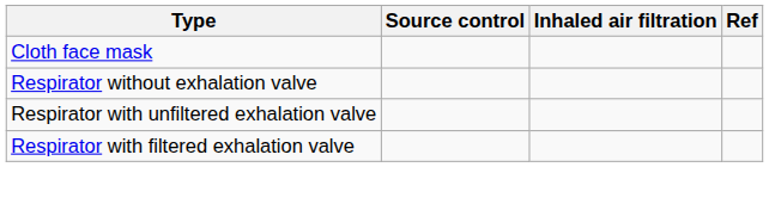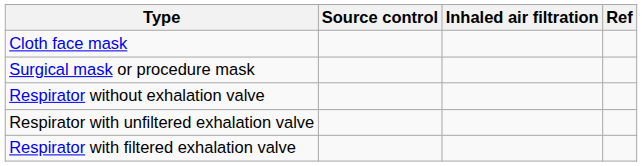 <table class=wikitable style="margin-left: auto; margin-right: auto; border: none;">
 <tr>
 <th>Type</th>
 <th>Source control</th>
 <th>Inhaled air filtration</th>
 <th>Ref</th>
 </tr>
 <tr>
 <td><a href='#'>Cloth face mask</a></td>
+<td></td>
+<td></td>
+<td></td>
+</tr>
+<tr>
+<td><a href='#'>Surgical mask</a> or procedure mask</td>
 <td></td>
 <td></td>
 <td></td>
 </tr>
 <tr>
 <td><a href='#'>Respirator</a> without exhalation valve</td>
 <td></td>
 <td></td>
 <td></td>
 </tr>
 <tr>
 <td>Respirator with unfiltered exhalation valve</td>
 <td></td>
 <td></td>
 <td></td>
 </tr>
 <tr>
 <td><a href='#'>Respirator</a> with filtered exhalation valve</td>
 <td></td>
 <td></td>
 <td></td>
 </tr>
 </table>
